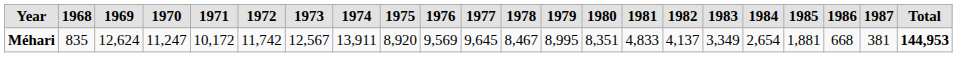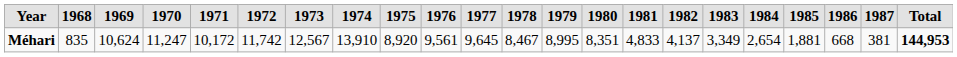 <table class="wikitable" style=";">
 <tr align="center">
 <td style="background:#e2e2e2;"><strong>Year</strong></td>
 <td style="background:#e2e2e2;"><strong>1968</strong></td>
 <td style="background:#e2e2e2;"><strong>1969</strong></td>
 <td style="background:#e2e2e2;"><strong>1970</strong></td>
 <td style="background:#e2e2e2;"><strong>1971</strong></td>
 <td style="background:#e2e2e2;"><strong>1972</strong></td>
 <td style="background:#e2e2e2;"><strong>1973</strong></td>
 <td style="background:#e2e2e2;"><strong>1974</strong></td>
 <td style="background:#e2e2e2;"><strong>1975</strong></td>
 <td style="background:#e2e2e2;"><strong>1976</strong></td>
 <td style="background:#e2e2e2;"><strong>1977</strong></td>
 <td style="background:#e2e2e2;"><strong>1978</strong></td>
 <td style="background:#e2e2e2;"><strong>1979</strong></td>
 <td style="background:#e2e2e2;"><strong>1980</strong></td>
 <td style="background:#e2e2e2;"><strong>1981</strong></td>
 <td style="background:#e2e2e2;"><strong>1982</strong></td>
 <td style="background:#e2e2e2;"><strong>1983</strong></td>
 <td style="background:#e2e2e2;"><strong>1984</strong></td>
 <td style="background:#e2e2e2;"><strong>1985</strong></td>
 <td style="background:#e2e2e2;"><strong>1986</strong></td>
 <td style="background:#e2e2e2;"><strong>1987</strong></td>
 <td style="background:#e2e2e2;"><strong>Total</strong></td>
 </tr>
 <tr>
 <td><strong>Méhari</strong></td>
 <td align="center">835</td>
-<td align="center">12,624</td>
+<td align="center">10,624</td>
 <td align="center">11,247</td>
 <td align="center">10,172</td>
 <td align="center">11,742</td>
 <td align="center">12,567</td>
-<td align="center">13,911</td>
+<td align="center">13,910</td>
 <td align="center">8,920</td>
-<td align="center">9,569</td>
+<td align="center">9,561</td>
 <td align="center">9,645</td>
 <td align="center">8,467</td>
 <td align="center">8,995</td>
 <td align="center">8,351</td>
 <td align="center">4,833</td>
 <td align="center">4,137</td>
 <td align="center">3,349</td>
 <td align="center">2,654</td>
 <td align="center">1,881</td>
 <td align="center">668</td>
 <td align="center">381</td>
 <td align="center"><strong>144,953</strong></td>
 </tr>
 </table>
